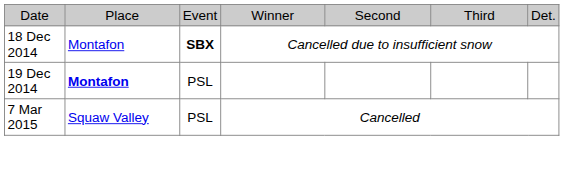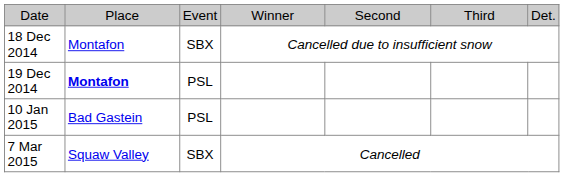 <table cellpadding="3" cellspacing="0" border="1" style="background:#ffffff; font-size:95%; border:grey solid 1px; border-collapse:collapse;">
 <tr style="background:#ccc; text-align:center;">
 <td style="width:100px;">Date</td>
 <td style="width:200px;">Place</td>
 <td style="width:15px;">Event</td>
 <td style="width:200px;">Winner</td>
 <td style="width:200px;">Second</td>
 <td style="width:200px;">Third</td>
 <td style="width:15px;">Det.</td>
 </tr>
 <tr>
 <td>18 Dec 2014</td>
 <td> <a href='#'>Montafon</a></td>
-<td align=center><strong>SBX</strong></td>
+<td align=center>SBX</td>
 <td colspan=4 align=center><em>Cancelled due to insufficient snow</em></td>
 </tr>
 <tr style="text-align:left;">
 <td>19 Dec 2014</td>
 <td><strong> <a href='#'>Montafon</a></strong></td>
 <td align=center>PSL</td>
 <td></td>
 <td></td>
 <td></td>
 <td></td>
 </tr>
+<tr style="text-align:left;">
+<td>10 Jan 2015</td>
+<td> <a href='#'>Bad Gastein</a></td>
+<td align=center>PSL</td>
+<td></td>
+<td></td>
+<td></td>
+<td></td>
+</tr>
 <tr>
 <td>7 Mar 2015</td>
 <td> <a href='#'>Squaw Valley</a></td>
-<td align=center>PSL</td>
+<td align=center>SBX</td>
 <td colspan=4 align=center><em>Cancelled</em></td>
 </tr>
 </table>
